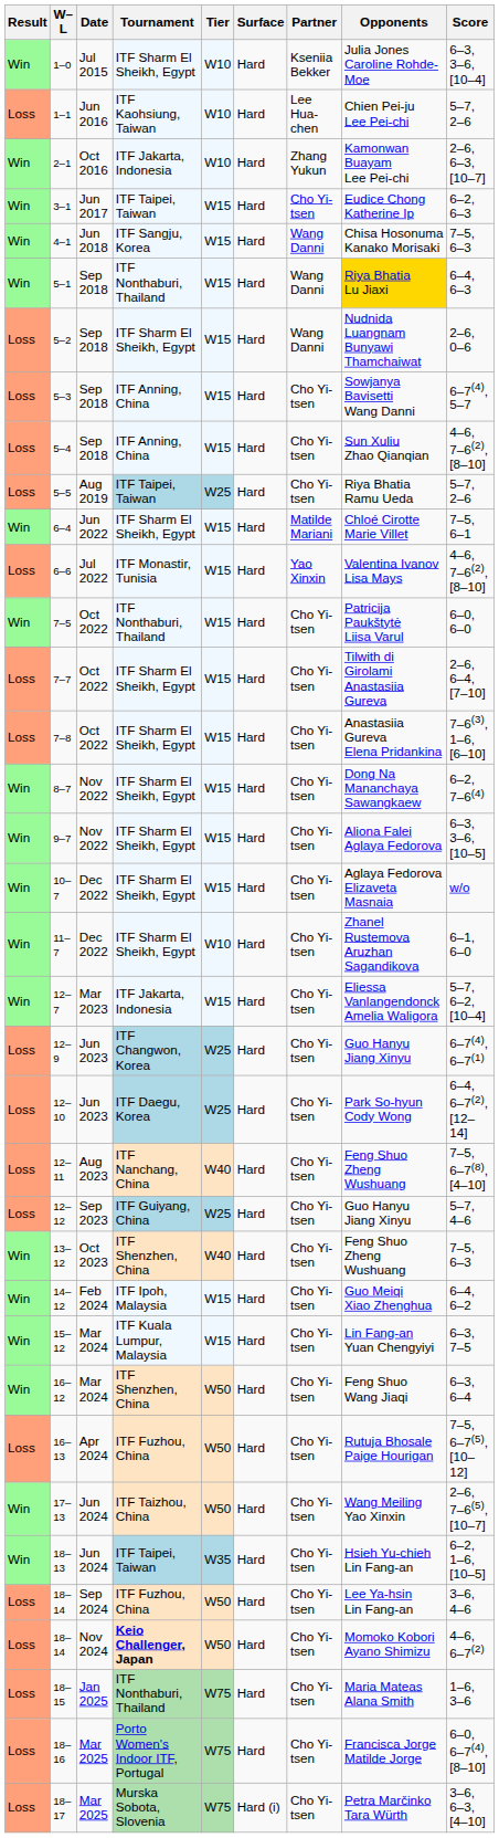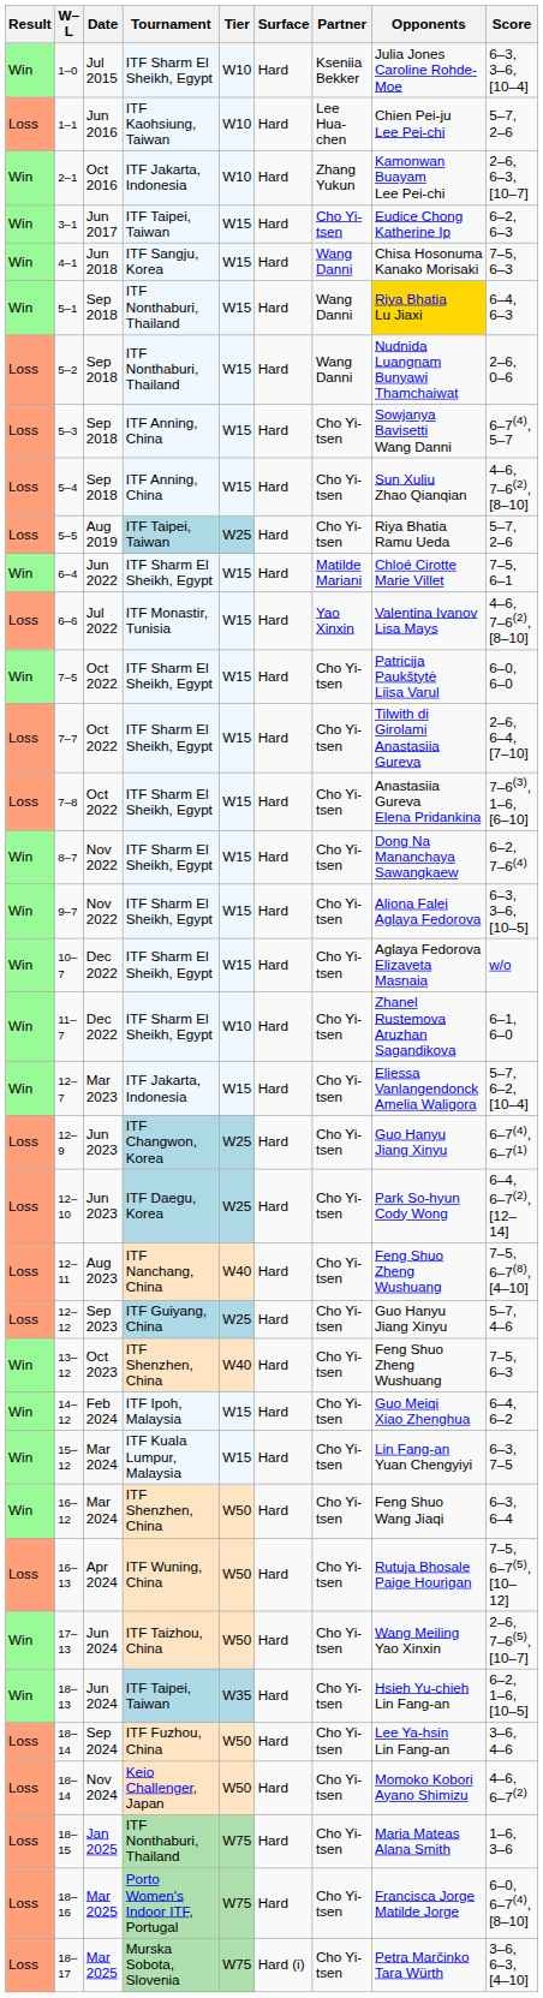 <table class="sortable wikitable">
 <tr>
 <th>Result</th>
 <th class=unsortable>W–L</th>
 <th>Date</th>
 <th>Tournament</th>
 <th>Tier</th>
 <th>Surface</th>
 <th>Partner</th>
 <th>Opponents</th>
 <th class=unsortable>Score</th>
 </tr>
 <tr>
 <td style="background:#98fb98;">Win</td>
 <td><small>1–0</small></td>
 <td>Jul 2015</td>
 <td bgcolor=f0f8ff>ITF Sharm El Sheikh, Egypt</td>
 <td bgcolor=f0f8ff>W10</td>
 <td>Hard</td>
 <td> Kseniia Bekker</td>
 <td> Julia Jones <br>  <a href='#'>Caroline Rohde-Moe</a></td>
 <td>6–3, 3–6, [10–4]</td>
 </tr>
 <tr>
 <td style="background:#ffa07a;">Loss</td>
 <td><small>1–1</small></td>
 <td>Jun 2016</td>
 <td bgcolor=f0f8ff>ITF Kaohsiung, Taiwan</td>
 <td bgcolor=f0f8ff>W10</td>
 <td>Hard</td>
 <td> Lee Hua-chen</td>
 <td> Chien Pei-ju <br>  <a href='#'>Lee Pei-chi</a></td>
 <td>5–7, 2–6</td>
 </tr>
 <tr>
 <td style="background:#98fb98;">Win</td>
 <td><small>2–1</small></td>
 <td>Oct 2016</td>
 <td bgcolor=f0f8ff>ITF Jakarta, Indonesia</td>
 <td bgcolor=f0f8ff>W10</td>
 <td>Hard</td>
 <td> Zhang Yukun</td>
 <td> <a href='#'>Kamonwan Buayam</a> <br>  Lee Pei-chi</td>
 <td>2–6, 6–3, [10–7]</td>
 </tr>
 <tr>
 <td style="background:#98fb98;">Win</td>
 <td><small>3–1</small></td>
 <td>Jun 2017</td>
 <td bgcolor=f0f8ff>ITF Taipei, Taiwan</td>
 <td bgcolor=f0f8ff>W15</td>
 <td>Hard</td>
 <td> <a href='#'>Cho Yi-tsen</a></td>
 <td> <a href='#'>Eudice Chong</a> <br>  <a href='#'>Katherine Ip</a></td>
 <td>6–2, 6–3</td>
 </tr>
 <tr>
 <td style="background:#98fb98;">Win</td>
 <td><small>4–1</small></td>
 <td>Jun 2018</td>
 <td bgcolor=f0f8ff>ITF Sangju, Korea</td>
 <td bgcolor=f0f8ff>W15</td>
 <td>Hard</td>
 <td> <a href='#'>Wang Danni</a></td>
 <td> Chisa Hosonuma <br>  Kanako Morisaki</td>
 <td>7–5, 6–3</td>
 </tr>
 <tr>
 <td style="background:#98fb98;">Win</td>
 <td><small>5–1</small></td>
 <td>Sep 2018</td>
 <td bgcolor=f0f8ff>ITF Nonthaburi, Thailand</td>
 <td bgcolor=f0f8ff>W15</td>
 <td>Hard</td>
 <td> Wang Danni</td>
 <td style="background: gold;"> <a href='#'>Riya Bhatia</a> <br>  Lu Jiaxi</td>
 <td>6–4, 6–3</td>
 </tr>
 <tr>
 <td style="background:#ffa07a;">Loss</td>
 <td><small>5–2</small></td>
 <td>Sep 2018</td>
-<td bgcolor=f0f8ff>ITF Sharm El Sheikh, Egypt</td>
+<td bgcolor=f0f8ff>ITF Nonthaburi, Thailand</td>
 <td bgcolor=f0f8ff>W15</td>
 <td>Hard</td>
 <td> Wang Danni</td>
 <td> <a href='#'>Nudnida Luangnam</a> <br>  <a href='#'>Bunyawi Thamchaiwat</a></td>
 <td>2–6, 0–6</td>
 </tr>
 <tr>
 <td style="background:#ffa07a;">Loss</td>
 <td><small>5–3</small></td>
 <td>Sep 2018</td>
 <td bgcolor=f0f8ff>ITF Anning, China</td>
 <td bgcolor=f0f8ff>W15</td>
 <td>Hard</td>
 <td> Cho Yi-tsen</td>
 <td> <a href='#'>Sowjanya Bavisetti</a> <br>  Wang Danni</td>
 <td>6–7<sup>(4)</sup>, 5–7</td>
 </tr>
 <tr>
 <td style="background:#ffa07a;">Loss</td>
 <td><small>5–4</small></td>
 <td>Sep 2018</td>
 <td bgcolor=f0f8ff>ITF Anning, China</td>
 <td bgcolor=f0f8ff>W15</td>
 <td>Hard</td>
 <td> Cho Yi-tsen</td>
 <td> <a href='#'>Sun Xuliu</a> <br>  Zhao Qianqian</td>
 <td>4–6, 7–6<sup>(2)</sup>, [8–10]</td>
 </tr>
 <tr>
 <td style="background:#ffa07a;">Loss</td>
 <td><small>5–5</small></td>
 <td>Aug 2019</td>
 <td style="background:lightblue;">ITF Taipei, Taiwan</td>
 <td style="background:lightblue;">W25</td>
 <td>Hard</td>
 <td> Cho Yi-tsen</td>
 <td> Riya Bhatia <br>  Ramu Ueda</td>
 <td>5–7, 2–6</td>
 </tr>
 <tr>
 <td style="background:#98fb98;">Win</td>
 <td><small>6–4</small></td>
 <td>Jun 2022</td>
 <td bgcolor=f0f8ff>ITF Sharm El Sheikh, Egypt</td>
 <td bgcolor=f0f8ff>W15</td>
 <td>Hard</td>
 <td> <a href='#'>Matilde Mariani</a></td>
 <td> <a href='#'>Chloé Cirotte</a> <br>  <a href='#'>Marie Villet</a></td>
 <td>7–5, 6–1</td>
 </tr>
 <tr>
 <td style="background:#ffa07a;">Loss</td>
 <td><small>6–6</small></td>
 <td>Jul 2022</td>
 <td bgcolor=f0f8ff>ITF Monastir, Tunisia</td>
 <td bgcolor=f0f8ff>W15</td>
 <td>Hard</td>
 <td> <a href='#'>Yao Xinxin</a></td>
 <td> <a href='#'>Valentina Ivanov</a> <br>  <a href='#'>Lisa Mays</a></td>
 <td>4–6, 7–6<sup>(2)</sup>, [8–10]</td>
 </tr>
 <tr>
 <td style="background:#98fb98;">Win</td>
 <td><small>7–5</small></td>
 <td>Oct 2022</td>
-<td bgcolor=f0f8ff>ITF Nonthaburi, Thailand</td>
+<td bgcolor=f0f8ff>ITF Sharm El Sheikh, Egypt</td>
 <td bgcolor=f0f8ff>W15</td>
 <td>Hard</td>
 <td> Cho Yi-tsen</td>
 <td> <a href='#'>Patricija Paukštytė</a> <br>  <a href='#'>Liisa Varul</a></td>
 <td>6–0, 6–0</td>
 </tr>
 <tr>
 <td style="background:#ffa07a;">Loss</td>
 <td><small>7–7</small></td>
 <td>Oct 2022</td>
 <td bgcolor=f0f8ff>ITF Sharm El Sheikh, Egypt</td>
 <td bgcolor=f0f8ff>W15</td>
 <td>Hard</td>
 <td> Cho Yi-tsen</td>
 <td> <a href='#'>Tilwith di Girolami</a> <br>  <a href='#'>Anastasiia Gureva</a></td>
 <td>2–6, 6–4, [7–10]</td>
 </tr>
 <tr>
 <td style="background:#ffa07a;">Loss</td>
 <td><small>7–8</small></td>
 <td>Oct 2022</td>
 <td bgcolor=f0f8ff>ITF Sharm El Sheikh, Egypt</td>
 <td bgcolor=f0f8ff>W15</td>
 <td>Hard</td>
 <td> Cho Yi-tsen</td>
 <td> Anastasiia Gureva <br>  <a href='#'>Elena Pridankina</a></td>
 <td>7–6<sup>(3)</sup>, 1–6, [6–10]</td>
 </tr>
 <tr>
 <td style="background:#98fb98;">Win</td>
 <td><small>8–7</small></td>
 <td>Nov 2022</td>
 <td bgcolor=f0f8ff>ITF Sharm El Sheikh, Egypt</td>
 <td bgcolor=f0f8ff>W15</td>
 <td>Hard</td>
 <td> Cho Yi-tsen</td>
 <td> <a href='#'>Dong Na</a> <br>  <a href='#'>Mananchaya Sawangkaew</a></td>
 <td>6–2, 7–6<sup>(4)</sup></td>
 </tr>
 <tr>
 <td style="background:#98fb98;">Win</td>
 <td><small>9–7</small></td>
 <td>Nov 2022</td>
 <td bgcolor=f0f8ff>ITF Sharm El Sheikh, Egypt</td>
 <td bgcolor=f0f8ff>W15</td>
 <td>Hard</td>
 <td> Cho Yi-tsen</td>
 <td> <a href='#'>Aliona Falei</a> <br>  <a href='#'>Aglaya Fedorova</a></td>
 <td>6–3, 3–6, [10–5]</td>
 </tr>
 <tr>
 <td style="background:#98fb98;">Win</td>
 <td><small>10–7</small></td>
 <td>Dec 2022</td>
 <td bgcolor=f0f8ff>ITF Sharm El Sheikh, Egypt</td>
 <td bgcolor=f0f8ff>W15</td>
 <td>Hard</td>
 <td> Cho Yi-tsen</td>
 <td> Aglaya Fedorova <br>  <a href='#'>Elizaveta Masnaia</a></td>
 <td><a href='#'>w/o</a></td>
 </tr>
 <tr>
 <td style="background:#98fb98;">Win</td>
 <td><small>11–7</small></td>
 <td>Dec 2022</td>
 <td bgcolor=f0f8ff>ITF Sharm El Sheikh, Egypt</td>
 <td bgcolor=f0f8ff>W10</td>
 <td>Hard</td>
 <td> Cho Yi-tsen</td>
 <td> <a href='#'>Zhanel Rustemova</a> <br>  <a href='#'>Aruzhan Sagandikova</a></td>
 <td>6–1, 6–0</td>
 </tr>
 <tr>
 <td style="background:#98fb98;">Win</td>
 <td><small>12–7</small></td>
 <td>Mar 2023</td>
 <td bgcolor=f0f8ff>ITF Jakarta, Indonesia</td>
 <td bgcolor=f0f8ff>W15</td>
 <td>Hard</td>
 <td> Cho Yi-tsen</td>
 <td> <a href='#'>Eliessa Vanlangendonck</a> <br>  <a href='#'>Amelia Waligora</a></td>
 <td>5–7, 6–2, [10–4]</td>
 </tr>
 <tr>
 <td style="background:#ffa07a;">Loss</td>
 <td><small>12–9</small></td>
 <td>Jun 2023</td>
 <td style="background:lightblue;">ITF Changwon, Korea</td>
 <td style="background:lightblue;">W25</td>
 <td>Hard</td>
 <td> Cho Yi-tsen</td>
 <td> <a href='#'>Guo Hanyu</a> <br>  <a href='#'>Jiang Xinyu</a></td>
 <td>6–7<sup>(4)</sup>, 6–7<sup>(1)</sup></td>
 </tr>
 <tr>
 <td style="background:#ffa07a;">Loss</td>
 <td><small>12–10</small></td>
 <td>Jun 2023</td>
 <td style="background:lightblue;">ITF Daegu, Korea</td>
 <td style="background:lightblue;">W25</td>
 <td>Hard</td>
 <td> Cho Yi-tsen</td>
 <td> <a href='#'>Park So-hyun</a> <br>  <a href='#'>Cody Wong</a></td>
 <td>6–4, 6–7<sup>(2)</sup>, [12–14]</td>
 </tr>
 <tr>
 <td style="background:#ffa07a;">Loss</td>
 <td><small>12–11</small></td>
 <td>Aug 2023</td>
 <td style="background:#ffe4c4;">ITF Nanchang, China</td>
 <td style="background:#ffe4c4;">W40</td>
 <td>Hard</td>
 <td> Cho Yi-tsen</td>
 <td> <a href='#'>Feng Shuo</a> <br>  <a href='#'>Zheng Wushuang</a></td>
 <td>7–5, 6–7<sup>(8)</sup>, [4–10]</td>
 </tr>
 <tr>
 <td style="background:#ffa07a;">Loss</td>
 <td><small>12–12</small></td>
 <td>Sep 2023</td>
 <td style="background:lightblue;">ITF Guiyang, China</td>
 <td style="background:lightblue;">W25</td>
 <td>Hard</td>
 <td> Cho Yi-tsen</td>
 <td> Guo Hanyu <br>  Jiang Xinyu</td>
 <td>5–7, 4–6</td>
 </tr>
 <tr>
 <td style="background:#98fb98;">Win</td>
 <td><small>13–12</small></td>
 <td>Oct 2023</td>
 <td style="background:#ffe4c4;">ITF Shenzhen, China</td>
 <td style="background:#ffe4c4;">W40</td>
 <td>Hard</td>
 <td> Cho Yi-tsen</td>
 <td> Feng Shuo <br>  Zheng Wushuang</td>
 <td>7–5, 6–3</td>
 </tr>
 <tr>
 <td style="background:#98fb98;">Win</td>
 <td><small>14–12</small></td>
 <td>Feb 2024</td>
 <td style="background:#f0f8ff;">ITF Ipoh, Malaysia</td>
 <td style="background:#f0f8ff;">W15</td>
 <td>Hard</td>
 <td> Cho Yi-tsen</td>
 <td> <a href='#'>Guo Meiqi</a> <br>  <a href='#'>Xiao Zhenghua</a></td>
 <td>6–4, 6–2</td>
 </tr>
 <tr>
 <td style="background:#98fb98;">Win</td>
 <td><small>15–12</small></td>
 <td>Mar 2024</td>
 <td style="background:#f0f8ff;">ITF Kuala Lumpur, Malaysia</td>
 <td style="background:#f0f8ff;">W15</td>
 <td>Hard</td>
 <td> Cho Yi-tsen</td>
 <td> <a href='#'>Lin Fang-an</a> <br>  Yuan Chengyiyi</td>
 <td>6–3, 7–5</td>
 </tr>
 <tr>
 <td style="background:#98fb98;">Win</td>
 <td><small>16–12</small></td>
 <td>Mar 2024</td>
 <td style="background:#ffe4c4;">ITF Shenzhen, China</td>
 <td style="background:#ffe4c4;">W50</td>
 <td>Hard</td>
 <td> Cho Yi-tsen</td>
 <td> Feng Shuo <br>  Wang Jiaqi</td>
 <td>6–3, 6–4</td>
 </tr>
 <tr>
 <td style="background:#ffa07a;">Loss</td>
 <td><small>16–13</small></td>
 <td>Apr 2024</td>
-<td style="background:#ffe4c4;">ITF Fuzhou, China</td>
+<td style="background:#ffe4c4;">ITF Wuning, China</td>
 <td style="background:#ffe4c4;">W50</td>
 <td>Hard</td>
 <td> Cho Yi-tsen</td>
 <td> <a href='#'>Rutuja Bhosale</a> <br>  <a href='#'>Paige Hourigan</a></td>
 <td>7–5, 6–7<sup>(5)</sup>, [10–12]</td>
 </tr>
 <tr>
 <td style="background:#98fb98;">Win</td>
 <td><small>17–13</small></td>
 <td>Jun 2024</td>
 <td style="background:#ffe4c4;">ITF Taizhou, China</td>
 <td style="background:#ffe4c4;">W50</td>
 <td>Hard</td>
 <td> Cho Yi-tsen</td>
 <td> <a href='#'>Wang Meiling</a> <br>  Yao Xinxin</td>
 <td>2–6, 7–6<sup>(5)</sup>, [10–7]</td>
 </tr>
 <tr>
 <td style="background:#98fb98;">Win</td>
 <td><small>18–13</small></td>
 <td>Jun 2024</td>
 <td style="background:lightblue;">ITF Taipei, Taiwan</td>
 <td style="background:lightblue;">W35</td>
 <td>Hard</td>
 <td> Cho Yi-tsen</td>
 <td> <a href='#'>Hsieh Yu-chieh</a> <br>  Lin Fang-an</td>
 <td>6–2, 1–6, [10–5]</td>
 </tr>
 <tr>
 <td style="background:#ffa07a;">Loss</td>
 <td><small>18–14</small></td>
 <td>Sep 2024</td>
 <td style="background:#ffe4c4;">ITF Fuzhou, China</td>
 <td style="background:#ffe4c4;">W50</td>
 <td>Hard</td>
 <td> Cho Yi-tsen</td>
 <td> <a href='#'>Lee Ya-hsin</a> <br>  Lin Fang-an</td>
 <td>3–6, 4–6</td>
 </tr>
 <tr>
 <td style="background:#ffa07a;">Loss</td>
 <td><small>18–14</small></td>
 <td>Nov 2024</td>
-<td style="background:#ffe4c4;"><strong><a href='#'>Keio Challenger</a>, Japan</strong></td>
+<td style="background:#ffe4c4;"><a href='#'>Keio Challenger</a>, Japan</td>
 <td style="background:#ffe4c4;">W50</td>
 <td>Hard</td>
 <td> Cho Yi-tsen</td>
 <td> <a href='#'>Momoko Kobori</a> <br>  <a href='#'>Ayano Shimizu</a></td>
 <td>4–6, 6–7<sup>(2)</sup></td>
 </tr>
 <tr>
 <td style="background:#ffa07a;">Loss</td>
 <td><small>18–15</small></td>
 <td><a href='#'>Jan 2025</a></td>
 <td style="background:#addfad;">ITF Nonthaburi, Thailand</td>
 <td style="background:#addfad;">W75</td>
 <td>Hard</td>
 <td> Cho Yi-tsen</td>
 <td> <a href='#'>Maria Mateas</a> <br>  <a href='#'>Alana Smith</a></td>
 <td>1–6, 3–6</td>
 </tr>
 <tr>
 <td style="background:#ffa07a;">Loss</td>
 <td><small>18–16</small></td>
 <td><a href='#'>Mar 2025</a></td>
 <td style="background:#addfad;"><a href='#'>Porto Women's Indoor ITF</a>, Portugal</td>
 <td style="background:#addfad;">W75</td>
 <td>Hard</td>
 <td> Cho Yi-tsen</td>
 <td> <a href='#'>Francisca Jorge</a> <br>  <a href='#'>Matilde Jorge</a></td>
 <td>6–0, 6–7<sup>(4)</sup>, [8–10]</td>
 </tr>
 <tr>
 <td style="background:#ffa07a;">Loss</td>
 <td><small>18–17</small></td>
 <td><a href='#'>Mar 2025</a></td>
 <td style="background:#addfad;">Murska Sobota, Slovenia</td>
 <td style="background:#addfad;">W75</td>
 <td>Hard (i)</td>
 <td> Cho Yi-tsen</td>
 <td> <a href='#'>Petra Marčinko</a> <br>  <a href='#'>Tara Würth</a></td>
 <td>3–6, 6–3, [4–10]</td>
 </tr>
 </table>
